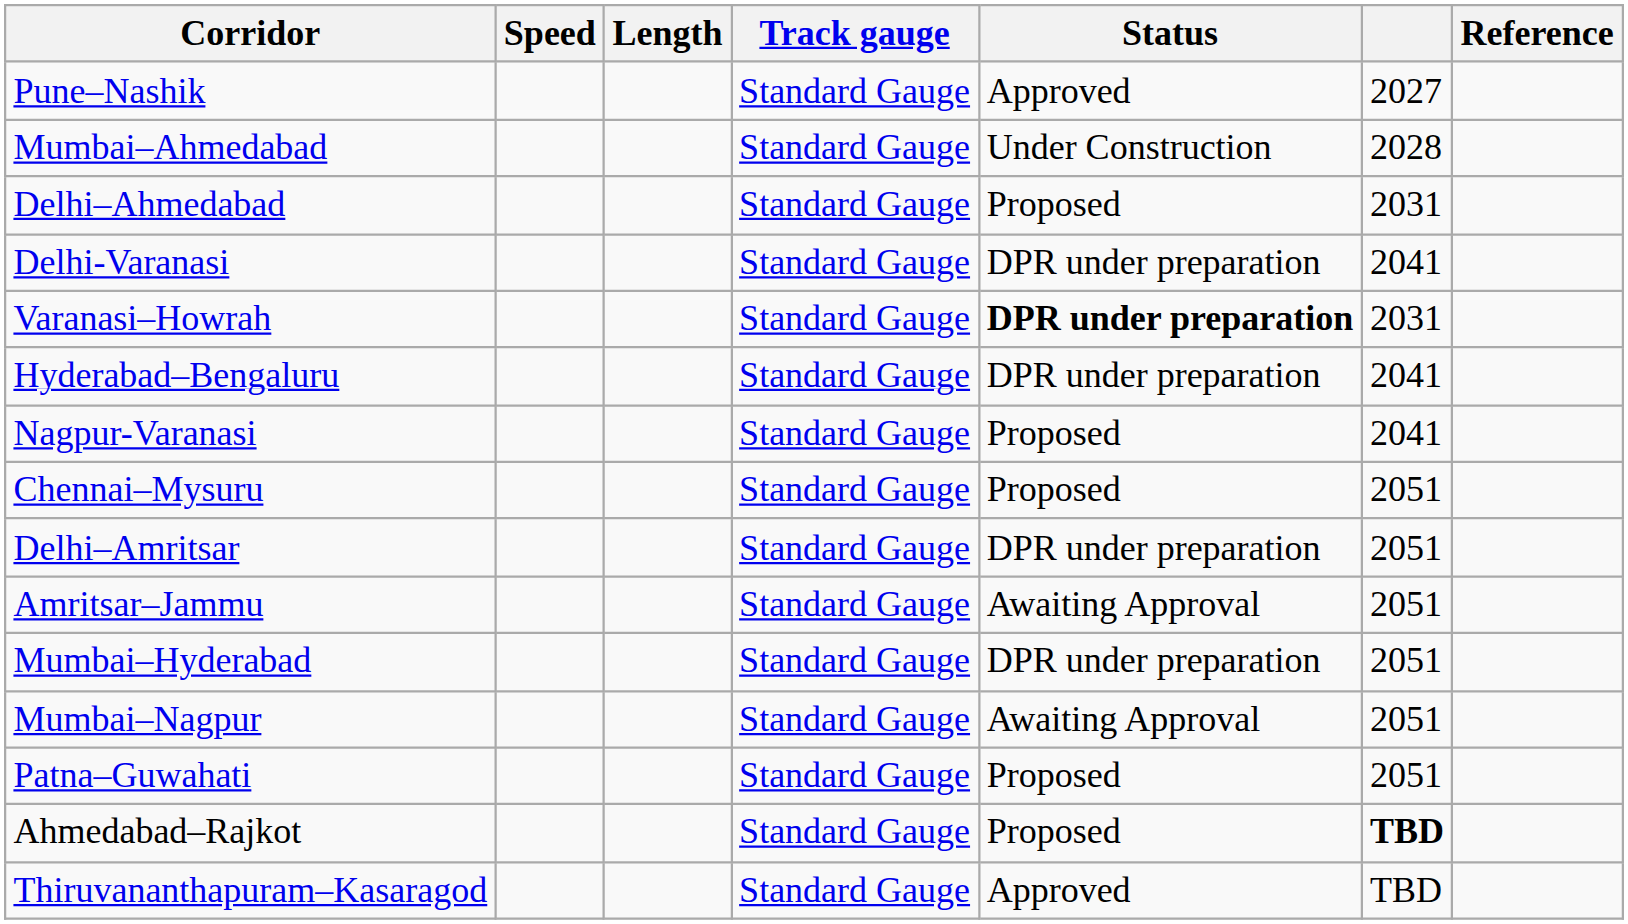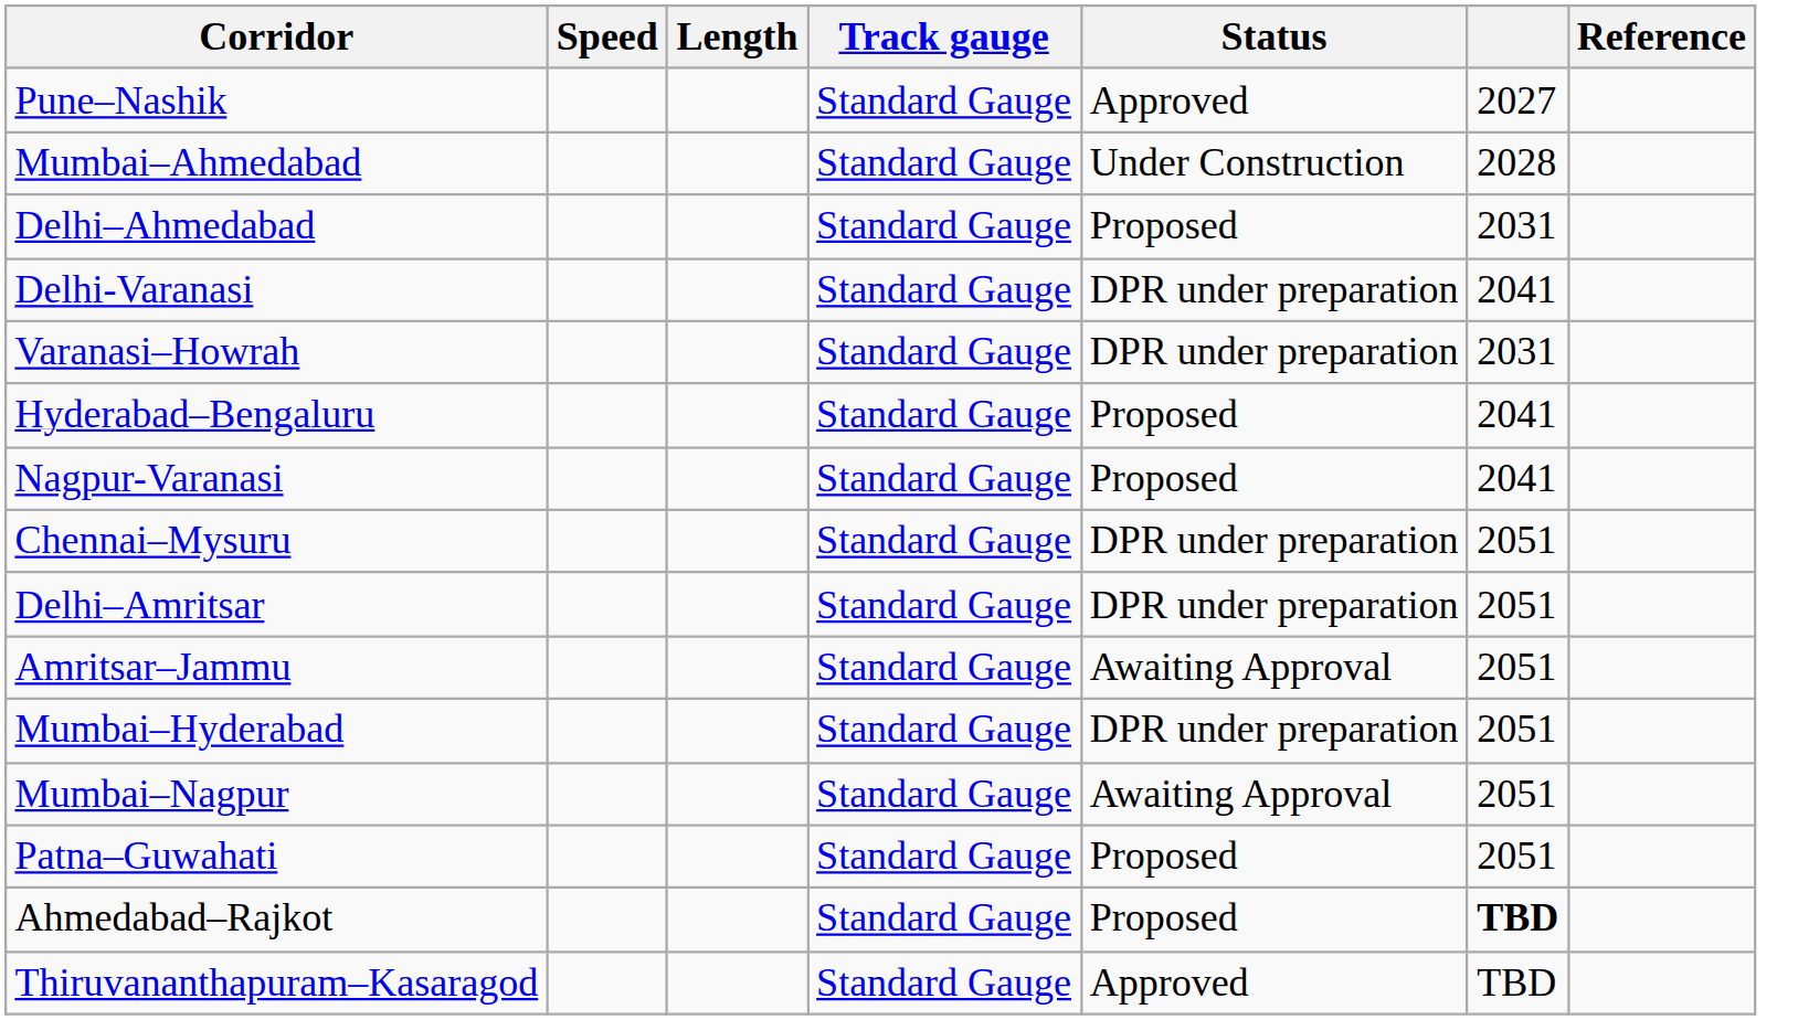 <table class="sortable wikitable static-row-numbers static-row-header-hash">
 <tr>
 <th>Corridor</th>
 <th>Speed</th>
 <th>Length</th>
 <th><a href='#'>Track gauge</a></th>
 <th>Status</th>
 <th></th>
 <th>Reference</th>
 </tr>
 <tr>
 <td><a href='#'>Pune–Nashik</a></td>
 <td></td>
 <td></td>
 <td><a href='#'>Standard Gauge</a></td>
 <td>Approved</td>
 <td>2027</td>
 <td></td>
 </tr>
 <tr>
 <td><a href='#'>Mumbai–Ahmedabad</a></td>
 <td></td>
 <td></td>
 <td><a href='#'>Standard Gauge</a></td>
 <td>Under Construction</td>
 <td>2028</td>
 <td></td>
 </tr>
 <tr>
 <td><a href='#'>Delhi–Ahmedabad</a></td>
 <td></td>
 <td></td>
 <td><a href='#'>Standard Gauge</a></td>
 <td>Proposed</td>
 <td>2031</td>
 <td></td>
 </tr>
 <tr>
 <td><a href='#'>Delhi-Varanasi</a></td>
 <td></td>
 <td></td>
 <td><a href='#'>Standard Gauge</a></td>
 <td>DPR under preparation</td>
 <td>2041</td>
 <td></td>
 </tr>
 <tr>
 <td><a href='#'>Varanasi–Howrah</a></td>
 <td></td>
 <td></td>
 <td><a href='#'>Standard Gauge</a></td>
-<td><strong>DPR under preparation</strong></td>
+<td>DPR under preparation</td>
 <td>2031</td>
 <td></td>
 </tr>
 <tr>
 <td><a href='#'>Hyderabad–Bengaluru</a></td>
 <td></td>
 <td></td>
 <td><a href='#'>Standard Gauge</a></td>
-<td>DPR under preparation</td>
+<td>Proposed</td>
 <td>2041</td>
 <td></td>
 </tr>
 <tr>
 <td><a href='#'>Nagpur-Varanasi</a></td>
 <td></td>
 <td></td>
 <td><a href='#'>Standard Gauge</a></td>
 <td>Proposed</td>
 <td>2041</td>
 <td></td>
 </tr>
 <tr>
 <td><a href='#'>Chennai–Mysuru</a></td>
 <td></td>
 <td></td>
 <td><a href='#'>Standard Gauge</a></td>
-<td>Proposed</td>
+<td>DPR under preparation</td>
 <td>2051</td>
 <td></td>
 </tr>
 <tr>
 <td><a href='#'>Delhi–Amritsar</a></td>
 <td></td>
 <td></td>
 <td><a href='#'>Standard Gauge</a></td>
 <td>DPR under preparation</td>
 <td>2051</td>
 <td></td>
 </tr>
 <tr>
 <td><a href='#'>Amritsar–Jammu</a></td>
 <td></td>
 <td></td>
 <td><a href='#'>Standard Gauge</a></td>
 <td>Awaiting Approval</td>
 <td>2051</td>
 <td></td>
 </tr>
 <tr>
 <td><a href='#'>Mumbai–Hyderabad</a></td>
 <td></td>
 <td></td>
 <td><a href='#'>Standard Gauge</a></td>
 <td>DPR under preparation</td>
 <td>2051</td>
 <td></td>
 </tr>
 <tr>
 <td><a href='#'>Mumbai–Nagpur</a></td>
 <td></td>
 <td></td>
 <td><a href='#'>Standard Gauge</a></td>
 <td>Awaiting Approval</td>
 <td>2051</td>
 <td></td>
 </tr>
 <tr>
 <td><a href='#'>Patna–Guwahati</a></td>
 <td></td>
 <td></td>
 <td><a href='#'>Standard Gauge</a></td>
 <td>Proposed</td>
 <td>2051</td>
 <td></td>
 </tr>
 <tr>
 <td>Ahmedabad–Rajkot</td>
 <td></td>
 <td></td>
 <td><a href='#'>Standard Gauge</a></td>
 <td>Proposed</td>
 <td><strong>TBD</strong></td>
 <td></td>
 </tr>
 <tr>
 <td><a href='#'>Thiruvananthapuram–Kasaragod</a></td>
 <td></td>
 <td></td>
 <td><a href='#'>Standard Gauge</a></td>
 <td>Approved</td>
 <td>TBD</td>
 <td></td>
 </tr>
 </table>
